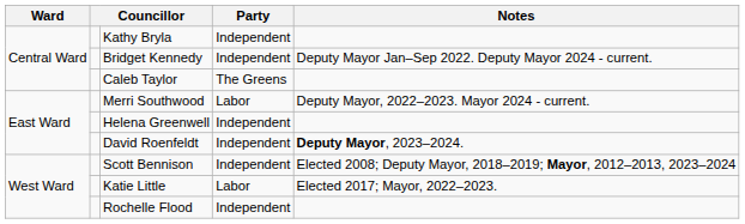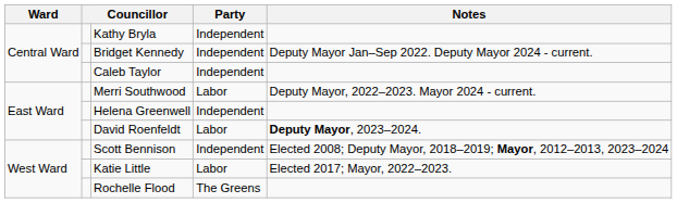 <table class="wikitable">
 <tr>
 <th>Ward</th>
 <th colspan="2">Councillor</th>
 <th>Party</th>
 <th>Notes</th>
 </tr>
 <tr>
 <td rowspan="3">Central Ward</td>
 <td> </td>
 <td>Kathy Bryla</td>
 <td>Independent</td>
 <td></td>
 </tr>
 <tr>
 <td> </td>
 <td>Bridget Kennedy</td>
 <td>Independent</td>
 <td>Deputy Mayor Jan–Sep 2022. Deputy Mayor 2024 - current.</td>
 </tr>
 <tr>
 <td> </td>
 <td>Caleb Taylor</td>
-<td>The Greens</td>
+<td>Independent</td>
 <td></td>
 </tr>
 <tr>
 <td rowspan="3">East Ward</td>
 <td> </td>
 <td>Merri Southwood</td>
 <td>Labor</td>
 <td>Deputy Mayor, 2022–2023. Mayor 2024 - current.</td>
 </tr>
 <tr>
 <td> </td>
 <td>Helena Greenwell</td>
 <td>Independent</td>
 <td></td>
 </tr>
 <tr>
 <td> </td>
 <td>David Roenfeldt</td>
-<td>Independent</td>
+<td>Labor</td>
 <td><strong>Deputy Mayor</strong>, 2023–2024.</td>
 </tr>
 <tr>
 <td rowspan="3">West Ward</td>
 <td> </td>
 <td>Scott Bennison</td>
 <td>Independent</td>
 <td>Elected 2008; Deputy Mayor, 2018–2019; <strong>Mayor</strong>, 2012–2013, 2023–2024</td>
 </tr>
 <tr>
 <td> </td>
 <td>Katie Little</td>
 <td>Labor</td>
 <td>Elected 2017; Mayor, 2022–2023.</td>
 </tr>
 <tr>
 <td> </td>
 <td>Rochelle Flood</td>
-<td>Independent</td>
+<td>The Greens</td>
 <td></td>
 </tr>
 </table>
